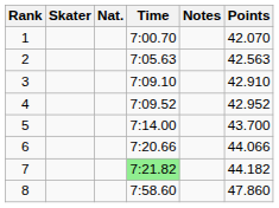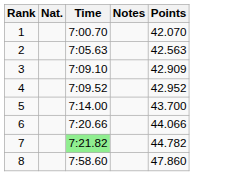 <table class="wikitable sortable" border="1" style="text-align:center">
 <tr>
 <th>Rank</th>
-<th>Skater</th>
 <th>Nat.</th>
 <th>Time</th>
 <th>Notes</th>
 <th>Points</th>
 </tr>
 <tr>
 <td>1</td>
-<td align=left></td>
 <td></td>
 <td>7:00.70</td>
 <td></td>
 <td>42.070</td>
 </tr>
 <tr>
 <td>2</td>
-<td align=left></td>
 <td></td>
 <td>7:05.63</td>
 <td></td>
 <td>42.563</td>
 </tr>
 <tr>
 <td>3</td>
-<td align=left></td>
 <td></td>
 <td>7:09.10</td>
 <td></td>
-<td>42.910</td>
+<td>42.909</td>
 </tr>
 <tr>
 <td>4</td>
-<td align=left></td>
 <td></td>
 <td>7:09.52</td>
 <td></td>
 <td>42.952</td>
 </tr>
 <tr>
 <td>5</td>
-<td align=left></td>
 <td></td>
 <td>7:14.00</td>
 <td></td>
 <td>43.700</td>
 </tr>
 <tr>
 <td>6</td>
-<td align=left></td>
 <td></td>
 <td>7:20.66</td>
 <td></td>
 <td>44.066</td>
 </tr>
 <tr>
 <td>7</td>
-<td align=left></td>
 <td></td>
 <td style="background: lightgreen;">7:21.82</td>
 <td></td>
-<td>44.182</td>
+<td>44.782</td>
 </tr>
 <tr>
 <td>8</td>
-<td align=left></td>
 <td></td>
 <td>7:58.60</td>
 <td></td>
 <td>47.860</td>
 </tr>
 </table>
